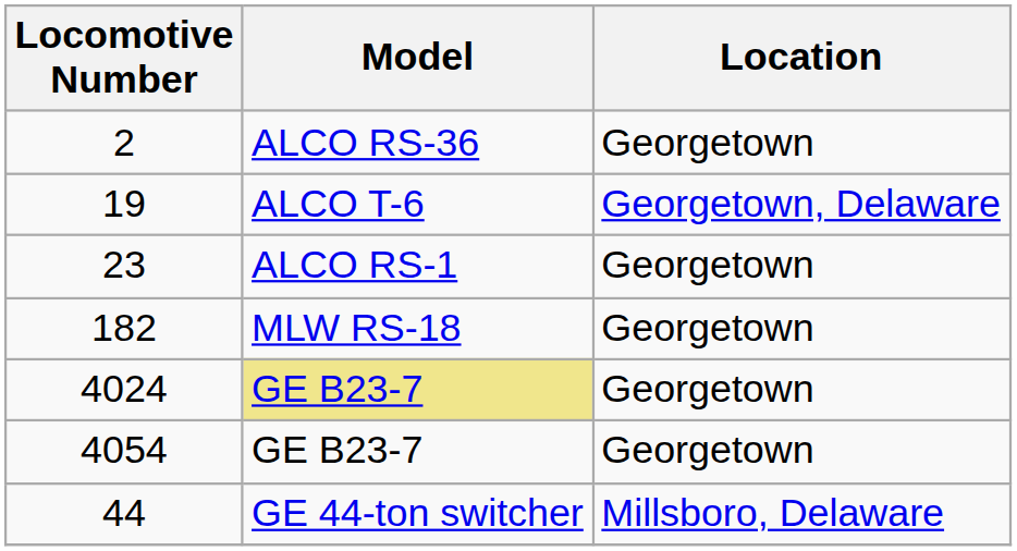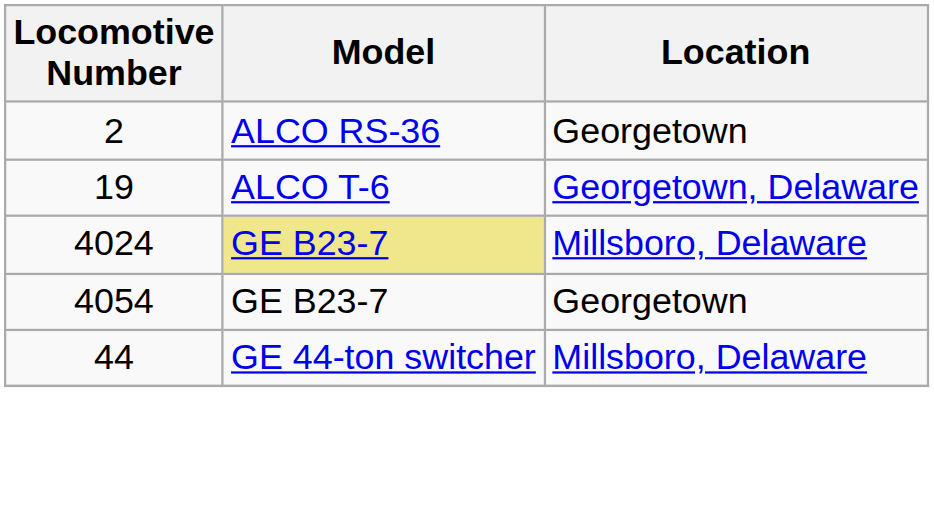 <table class = "wikitable">
 <tr>
 <th>Locomotive<br>Number</th>
 <th>Model</th>
 <th>Location</th>
 </tr>
 <tr>
 <td align="center">2</td>
 <td><a href='#'>ALCO RS-36</a></td>
 <td>Georgetown</td>
 </tr>
 <tr>
 <td align="center">19</td>
 <td><a href='#'>ALCO T-6</a></td>
 <td><a href='#'>Georgetown, Delaware</a></td>
 </tr>
 <tr>
-<td align="center">23</td>
-<td><a href='#'>ALCO RS-1</a></td>
-<td>Georgetown</td>
-</tr>
-<tr>
-<td align="center">182</td>
-<td><a href='#'>MLW RS-18</a></td>
-<td>Georgetown</td>
-</tr>
-<tr>
 <td align="center">4024</td>
 <td style="background: khaki;"><a href='#'>GE B23-7</a></td>
-<td>Georgetown</td>
+<td><a href='#'>Millsboro, Delaware</a></td>
 </tr>
 <tr>
 <td align="center">4054</td>
 <td>GE B23-7</td>
 <td>Georgetown</td>
 </tr>
 <tr>
 <td align="center">44</td>
 <td><a href='#'>GE 44-ton switcher</a></td>
 <td><a href='#'>Millsboro, Delaware</a></td>
 </tr>
 <tr>
 </tr>
 </table>
